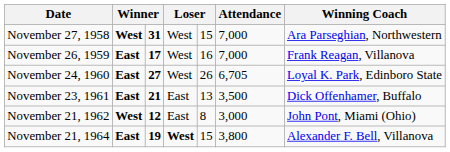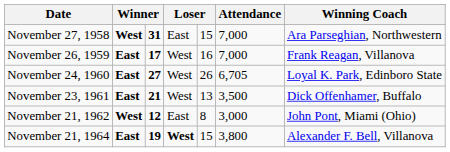 <table class="wikitable">
 <tr>
 <th>Date</th>
 <th colspan="2">Winner</th>
 <th colspan="2">Loser</th>
 <th>Attendance</th>
 <th>Winning Coach</th>
 </tr>
 <tr>
 <td>November 27, 1958</td>
 <td><strong>West</strong></td>
 <td><strong>31</strong></td>
-<td>West</td>
+<td>East</td>
 <td>15</td>
 <td>7,000</td>
 <td><a href='#'>Ara Parseghian</a>, Northwestern</td>
 </tr>
 <tr>
 <td>November 26, 1959</td>
 <td><strong>East</strong></td>
 <td><strong>17</strong></td>
 <td>West</td>
 <td>16</td>
 <td>7,000</td>
 <td><a href='#'>Frank Reagan</a>, Villanova</td>
 </tr>
 <tr>
 <td>November 24, 1960</td>
 <td><strong>East</strong></td>
 <td><strong>27</strong></td>
 <td>West</td>
 <td>26</td>
 <td>6,705</td>
 <td><a href='#'>Loyal K. Park</a>, Edinboro State</td>
 </tr>
 <tr>
 <td>November 23, 1961</td>
 <td><strong>East</strong></td>
 <td><strong>21</strong></td>
-<td>East</td>
+<td>West</td>
 <td>13</td>
 <td>3,500</td>
 <td><a href='#'>Dick Offenhamer</a>, Buffalo</td>
 </tr>
 <tr>
 <td>November 21, 1962</td>
 <td><strong>West</strong></td>
 <td><strong>12</strong></td>
 <td>East</td>
 <td>8</td>
 <td>3,000</td>
 <td><a href='#'>John Pont</a>, Miami (Ohio)</td>
 </tr>
 <tr>
 <td>November 21, 1964</td>
 <td><strong>East</strong></td>
 <td><strong>19</strong></td>
 <td><strong>West</strong></td>
 <td>15</td>
 <td>3,800</td>
 <td><a href='#'>Alexander F. Bell</a>, Villanova</td>
 </tr>
 </table>
